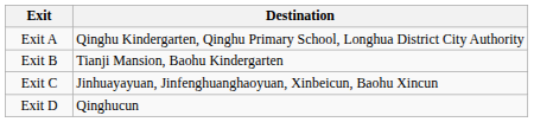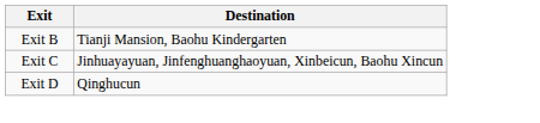 <table class="wikitable">
 <tr>
 <th style="width:70px">Exit</th>
 <th>Destination</th>
-</tr>
-<tr>
-<td align="center">Exit A</td>
-<td>Qinghu Kindergarten, Qinghu Primary School, Longhua District City Authority</td>
 </tr>
 <tr>
 <td align="center">Exit B</td>
 <td>Tianji Mansion, Baohu Kindergarten</td>
 </tr>
 <tr>
 <td align="center">Exit C</td>
 <td>Jinhuayayuan, Jinfenghuanghaoyuan, Xinbeicun, Baohu Xincun</td>
 </tr>
 <tr>
 <td align="center">Exit D</td>
 <td>Qinghucun</td>
 </tr>
 </table>
